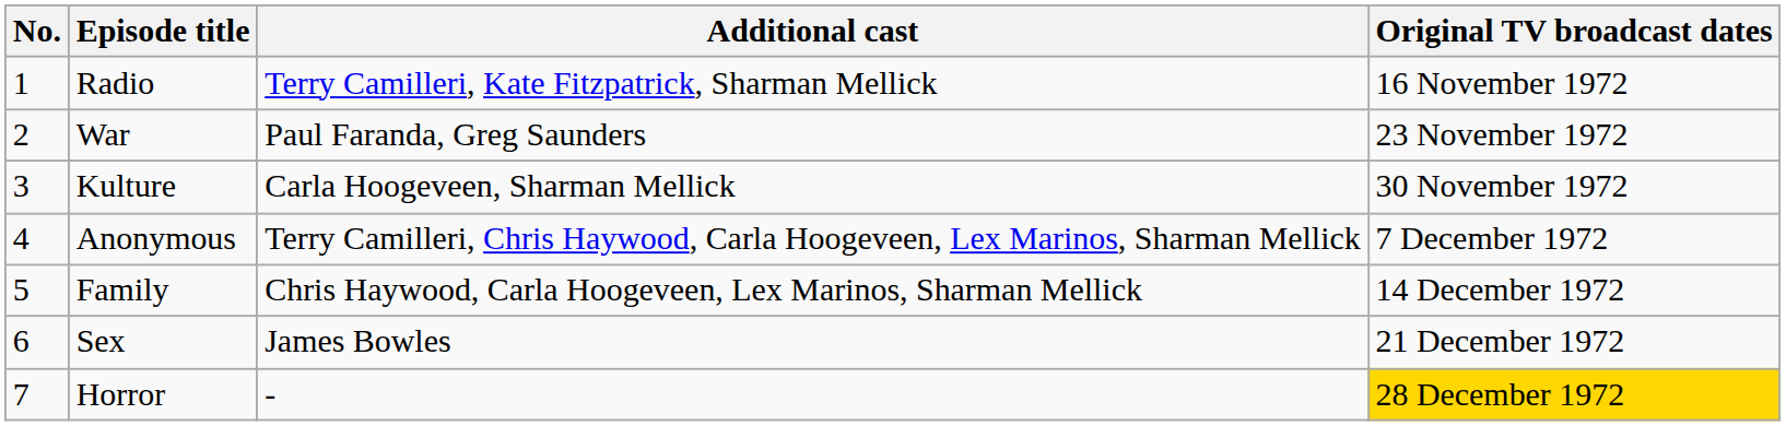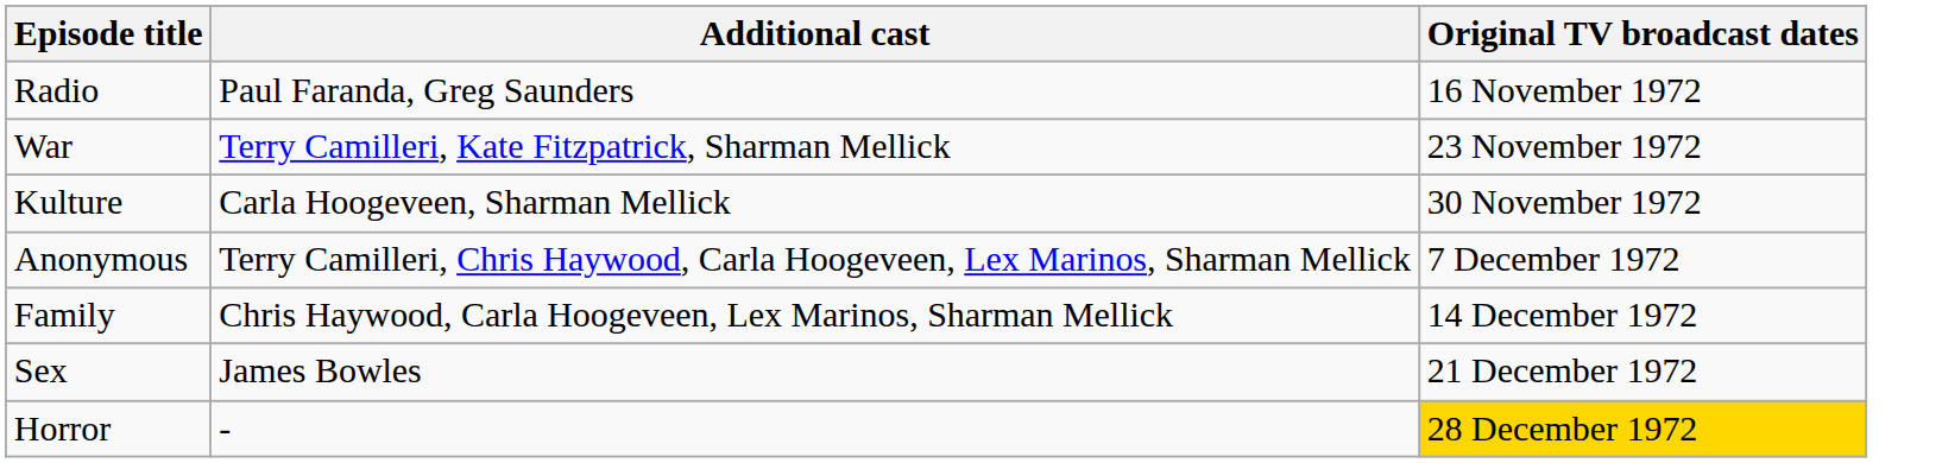 <table class="wikitable">
 <tr>
-<th>No.</th>
 <th>Episode title</th>
 <th>Additional cast</th>
 <th>Original TV broadcast dates</th>
 </tr>
 <tr>
-<td>1</td>
 <td>Radio</td>
-<td><a href='#'>Terry Camilleri</a>, <a href='#'>Kate Fitzpatrick</a>, Sharman Mellick</td>
+<td>Paul Faranda, 	Greg Saunders</td>
 <td>16 November 1972</td>
 </tr>
 <tr>
-<td>2</td>
 <td>War</td>
-<td>Paul Faranda, 	Greg Saunders</td>
+<td><a href='#'>Terry Camilleri</a>, <a href='#'>Kate Fitzpatrick</a>, Sharman Mellick</td>
 <td>23 November 1972</td>
 </tr>
 <tr>
-<td>3</td>
 <td>Kulture</td>
 <td>Carla Hoogeveen, Sharman Mellick</td>
 <td>30 November 1972</td>
 </tr>
 <tr>
-<td>4</td>
 <td>Anonymous</td>
 <td>Terry Camilleri, <a href='#'>Chris Haywood</a>, Carla Hoogeveen, <a href='#'>Lex Marinos</a>, Sharman Mellick</td>
 <td>7 December 1972</td>
 </tr>
 <tr>
-<td>5</td>
 <td>Family</td>
 <td>Chris Haywood, Carla Hoogeveen, Lex Marinos, Sharman Mellick</td>
 <td>14 December 1972</td>
 </tr>
 <tr>
-<td>6</td>
 <td>Sex</td>
 <td>James Bowles</td>
 <td>21 December 1972</td>
 </tr>
 <tr>
-<td>7</td>
 <td>Horror</td>
 <td>-</td>
 <td style="background: gold;">28 December 1972</td>
 </tr>
 </table>
